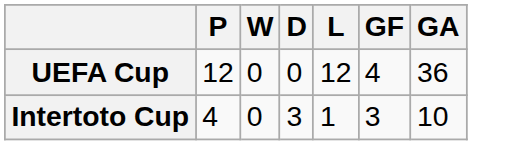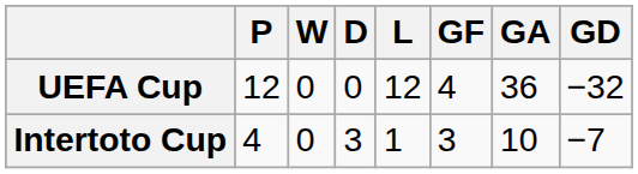 <table class="wikitable">
 <tr>
 <th></th>
 <th>P</th>
 <th>W</th>
 <th>D</th>
 <th>L</th>
 <th>GF</th>
 <th>GA</th>
+<th>GD</th>
 </tr>
 <tr>
 <th>UEFA Cup</th>
 <td>12</td>
 <td>0</td>
 <td>0</td>
 <td>12</td>
 <td>4</td>
 <td>36</td>
+<td>−32</td>
 </tr>
 <tr>
 <th>Intertoto Cup</th>
 <td>4</td>
 <td>0</td>
 <td>3</td>
 <td>1</td>
 <td>3</td>
 <td>10</td>
+<td>−7</td>
 </tr>
 </table>
